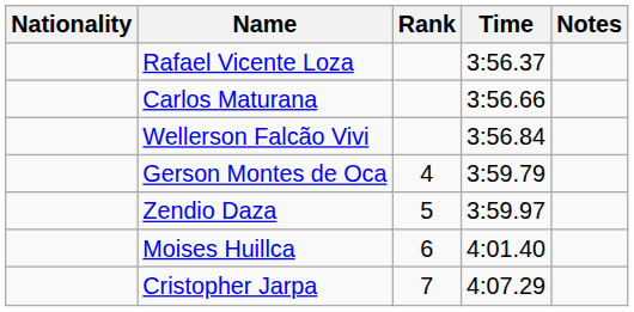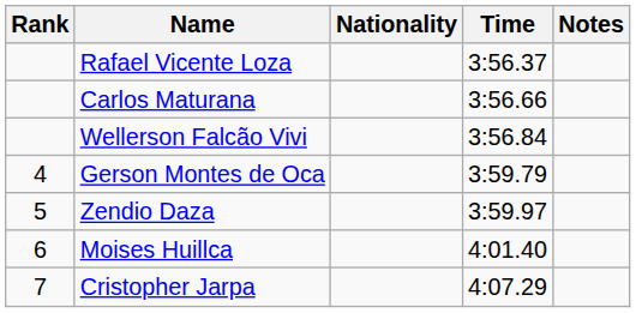 <table class="wikitable sortable" style="text-align:center;font-size:95%">
 <tr>
+<th>Rank</th>
+<th>Name</th>
 <th>Nationality</th>
-<th>Name</th>
-<th>Rank</th>
 <th>Time</th>
 <th>Notes</th>
 </tr>
 <tr>
+<td></td>
+<td align=left><a href='#'>Rafael Vicente Loza</a></td>
 <td align=left></td>
-<td align=left><a href='#'>Rafael Vicente Loza</a></td>
-<td></td>
 <td>3:56.37</td>
 <td></td>
 </tr>
 <tr>
+<td></td>
+<td align=left><a href='#'>Carlos Maturana</a></td>
 <td align=left></td>
-<td align=left><a href='#'>Carlos Maturana</a></td>
-<td></td>
 <td>3:56.66</td>
 <td></td>
 </tr>
 <tr>
+<td></td>
+<td align=left><a href='#'>Wellerson Falcão Vivi</a></td>
 <td align=left></td>
-<td align=left><a href='#'>Wellerson Falcão Vivi</a></td>
-<td></td>
 <td>3:56.84</td>
 <td></td>
 </tr>
 <tr>
+<td>4</td>
+<td align=left><a href='#'>Gerson Montes de Oca</a></td>
 <td align=left></td>
-<td align=left><a href='#'>Gerson Montes de Oca</a></td>
-<td>4</td>
 <td>3:59.79</td>
 <td></td>
 </tr>
 <tr>
+<td>5</td>
+<td align=left><a href='#'>Zendio Daza</a></td>
 <td align=left></td>
-<td align=left><a href='#'>Zendio Daza</a></td>
-<td>5</td>
 <td>3:59.97</td>
 <td></td>
 </tr>
 <tr>
+<td>6</td>
+<td align=left><a href='#'>Moises Huillca</a></td>
 <td align=left></td>
-<td align=left><a href='#'>Moises Huillca</a></td>
-<td>6</td>
 <td>4:01.40</td>
 <td></td>
 </tr>
 <tr>
+<td>7</td>
+<td align=left><a href='#'>Cristopher Jarpa</a></td>
 <td align=left></td>
-<td align=left><a href='#'>Cristopher Jarpa</a></td>
-<td>7</td>
 <td>4:07.29</td>
 <td></td>
 </tr>
 </table>
